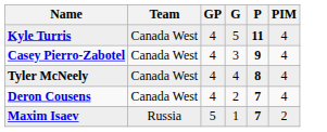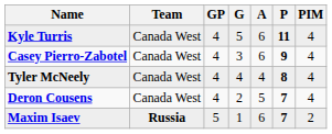 <table class="wikitable" style="text-align:center;">
 <tr>
 <th>Name</th>
 <th>Team</th>
 <th style="width:20px;">GP</th>
 <th style="width:20px;">G</th>
+<th style="width:20px;">A</th>
 <th style="width:20px;">P</th>
 <th style="width:20px;">PIM</th>
 </tr>
 <tr style="background:#eee;">
 <td align=left> <strong><a href='#'>Kyle Turris</a></strong></td>
 <td>Canada West</td>
 <td>4</td>
 <td>5</td>
+<td>6</td>
 <td><strong>11</strong></td>
 <td>4</td>
 </tr>
 <tr>
 <td align=left> <strong><a href='#'>Casey Pierro-Zabotel</a></strong></td>
 <td>Canada West</td>
 <td>4</td>
 <td>3</td>
+<td>6</td>
 <td><strong>9</strong></td>
 <td>4</td>
 </tr>
 <tr style="background:#eee;">
 <td align=left> <strong>Tyler McNeely</strong></td>
 <td>Canada West</td>
+<td>4</td>
 <td>4</td>
 <td>4</td>
 <td><strong>8</strong></td>
 <td>4</td>
 </tr>
 <tr>
 <td align=left> <strong><a href='#'>Deron Cousens</a></strong></td>
 <td>Canada West</td>
 <td>4</td>
 <td>2</td>
+<td>5</td>
 <td><strong>7</strong></td>
 <td>4</td>
 </tr>
 <tr style="background:#eee;">
 <td align=left> <strong><a href='#'>Maxim Isaev</a></strong></td>
-<td>Russia</td>
+<td><strong>Russia</strong></td>
 <td>5</td>
 <td>1</td>
+<td>6</td>
 <td><strong>7</strong></td>
 <td>2</td>
 </tr>
 </table>
